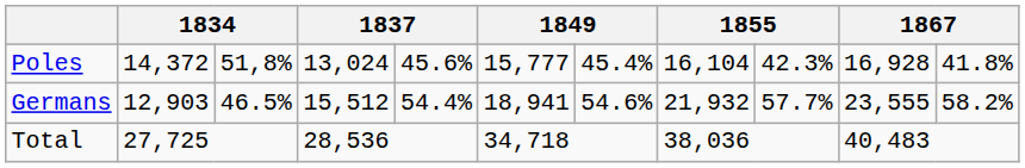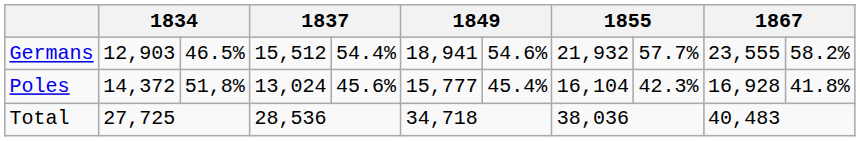 <table class="wikitable">
 <tr>
 <th></th>
 <th colspan="2">1834</th>
 <th colspan="2">1837</th>
 <th colspan="2">1849</th>
 <th colspan="2">1855</th>
 <th colspan="2">1867</th>
+</tr>
+<tr>
+<td><a href='#'>Germans</a></td>
+<td>12,903</td>
+<td>46.5%</td>
+<td>15,512</td>
+<td>54.4%</td>
+<td>18,941</td>
+<td>54.6%</td>
+<td>21,932</td>
+<td>57.7%</td>
+<td>23,555</td>
+<td>58.2%</td>
 </tr>
 <tr>
 <td><a href='#'>Poles</a></td>
 <td>14,372</td>
 <td>51,8%</td>
 <td>13,024</td>
 <td>45.6%</td>
 <td>15,777</td>
 <td>45.4%</td>
 <td>16,104</td>
 <td>42.3%</td>
 <td>16,928</td>
 <td>41.8%</td>
 </tr>
 <tr>
-<td><a href='#'>Germans</a></td>
-<td>12,903</td>
-<td>46.5%</td>
-<td>15,512</td>
-<td>54.4%</td>
-<td>18,941</td>
-<td>54.6%</td>
-<td>21,932</td>
-<td>57.7%</td>
-<td>23,555</td>
-<td>58.2%</td>
-</tr>
-<tr>
 <td>Total</td>
 <td colspan="2">27,725</td>
 <td colspan="2">28,536</td>
 <td colspan="2">34,718</td>
 <td colspan="2">38,036</td>
 <td colspan="2">40,483</td>
 </tr>
 </table>
